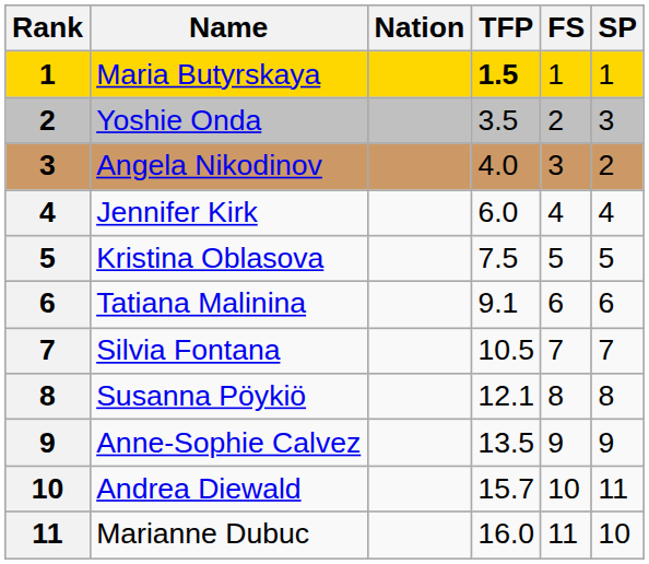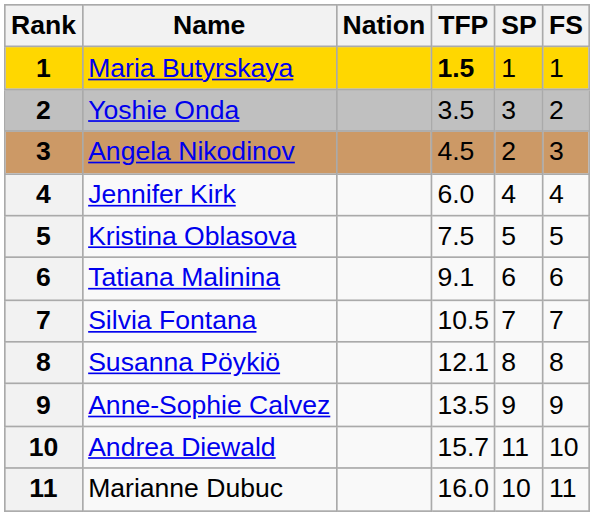 <table class="wikitable">
 <tr>
 <th>Rank</th>
 <th>Name</th>
 <th>Nation</th>
 <th>TFP</th>
+<th>SP</th>
 <th>FS</th>
-<th>SP</th>
 </tr>
 <tr bgcolor="gold">
 <td align="center"><strong>1</strong></td>
 <td><a href='#'>Maria Butyrskaya</a></td>
 <td></td>
 <td><strong>1.5</strong></td>
 <td>1</td>
 <td>1</td>
 </tr>
 <tr bgcolor="silver">
 <td align="center"><strong>2</strong></td>
 <td><a href='#'>Yoshie Onda</a></td>
 <td></td>
 <td>3.5</td>
+<td>3</td>
 <td>2</td>
-<td>3</td>
 </tr>
 <tr bgcolor="cc9966">
 <td align="center"><strong>3</strong></td>
 <td><a href='#'>Angela Nikodinov</a></td>
 <td></td>
-<td>4.0</td>
+<td>4.5</td>
+<td>2</td>
 <td>3</td>
-<td>2</td>
 </tr>
 <tr>
 <th>4</th>
 <td><a href='#'>Jennifer Kirk</a></td>
 <td></td>
 <td>6.0</td>
 <td>4</td>
 <td>4</td>
 </tr>
 <tr>
 <th>5</th>
 <td><a href='#'>Kristina Oblasova</a></td>
 <td></td>
 <td>7.5</td>
 <td>5</td>
 <td>5</td>
 </tr>
 <tr>
 <th>6</th>
 <td><a href='#'>Tatiana Malinina</a></td>
 <td></td>
 <td>9.1</td>
 <td>6</td>
 <td>6</td>
 </tr>
 <tr>
 <th>7</th>
 <td><a href='#'>Silvia Fontana</a></td>
 <td></td>
 <td>10.5</td>
 <td>7</td>
 <td>7</td>
 </tr>
 <tr>
 <th>8</th>
 <td><a href='#'>Susanna Pöykiö</a></td>
 <td></td>
 <td>12.1</td>
 <td>8</td>
 <td>8</td>
 </tr>
 <tr>
 <th>9</th>
 <td><a href='#'>Anne-Sophie Calvez</a></td>
 <td></td>
 <td>13.5</td>
 <td>9</td>
 <td>9</td>
 </tr>
 <tr>
 <th>10</th>
 <td><a href='#'>Andrea Diewald</a></td>
 <td></td>
 <td>15.7</td>
+<td>11</td>
 <td>10</td>
-<td>11</td>
 </tr>
 <tr>
 <th>11</th>
 <td>Marianne Dubuc</td>
 <td></td>
 <td>16.0</td>
+<td>10</td>
 <td>11</td>
-<td>10</td>
 </tr>
 </table>
